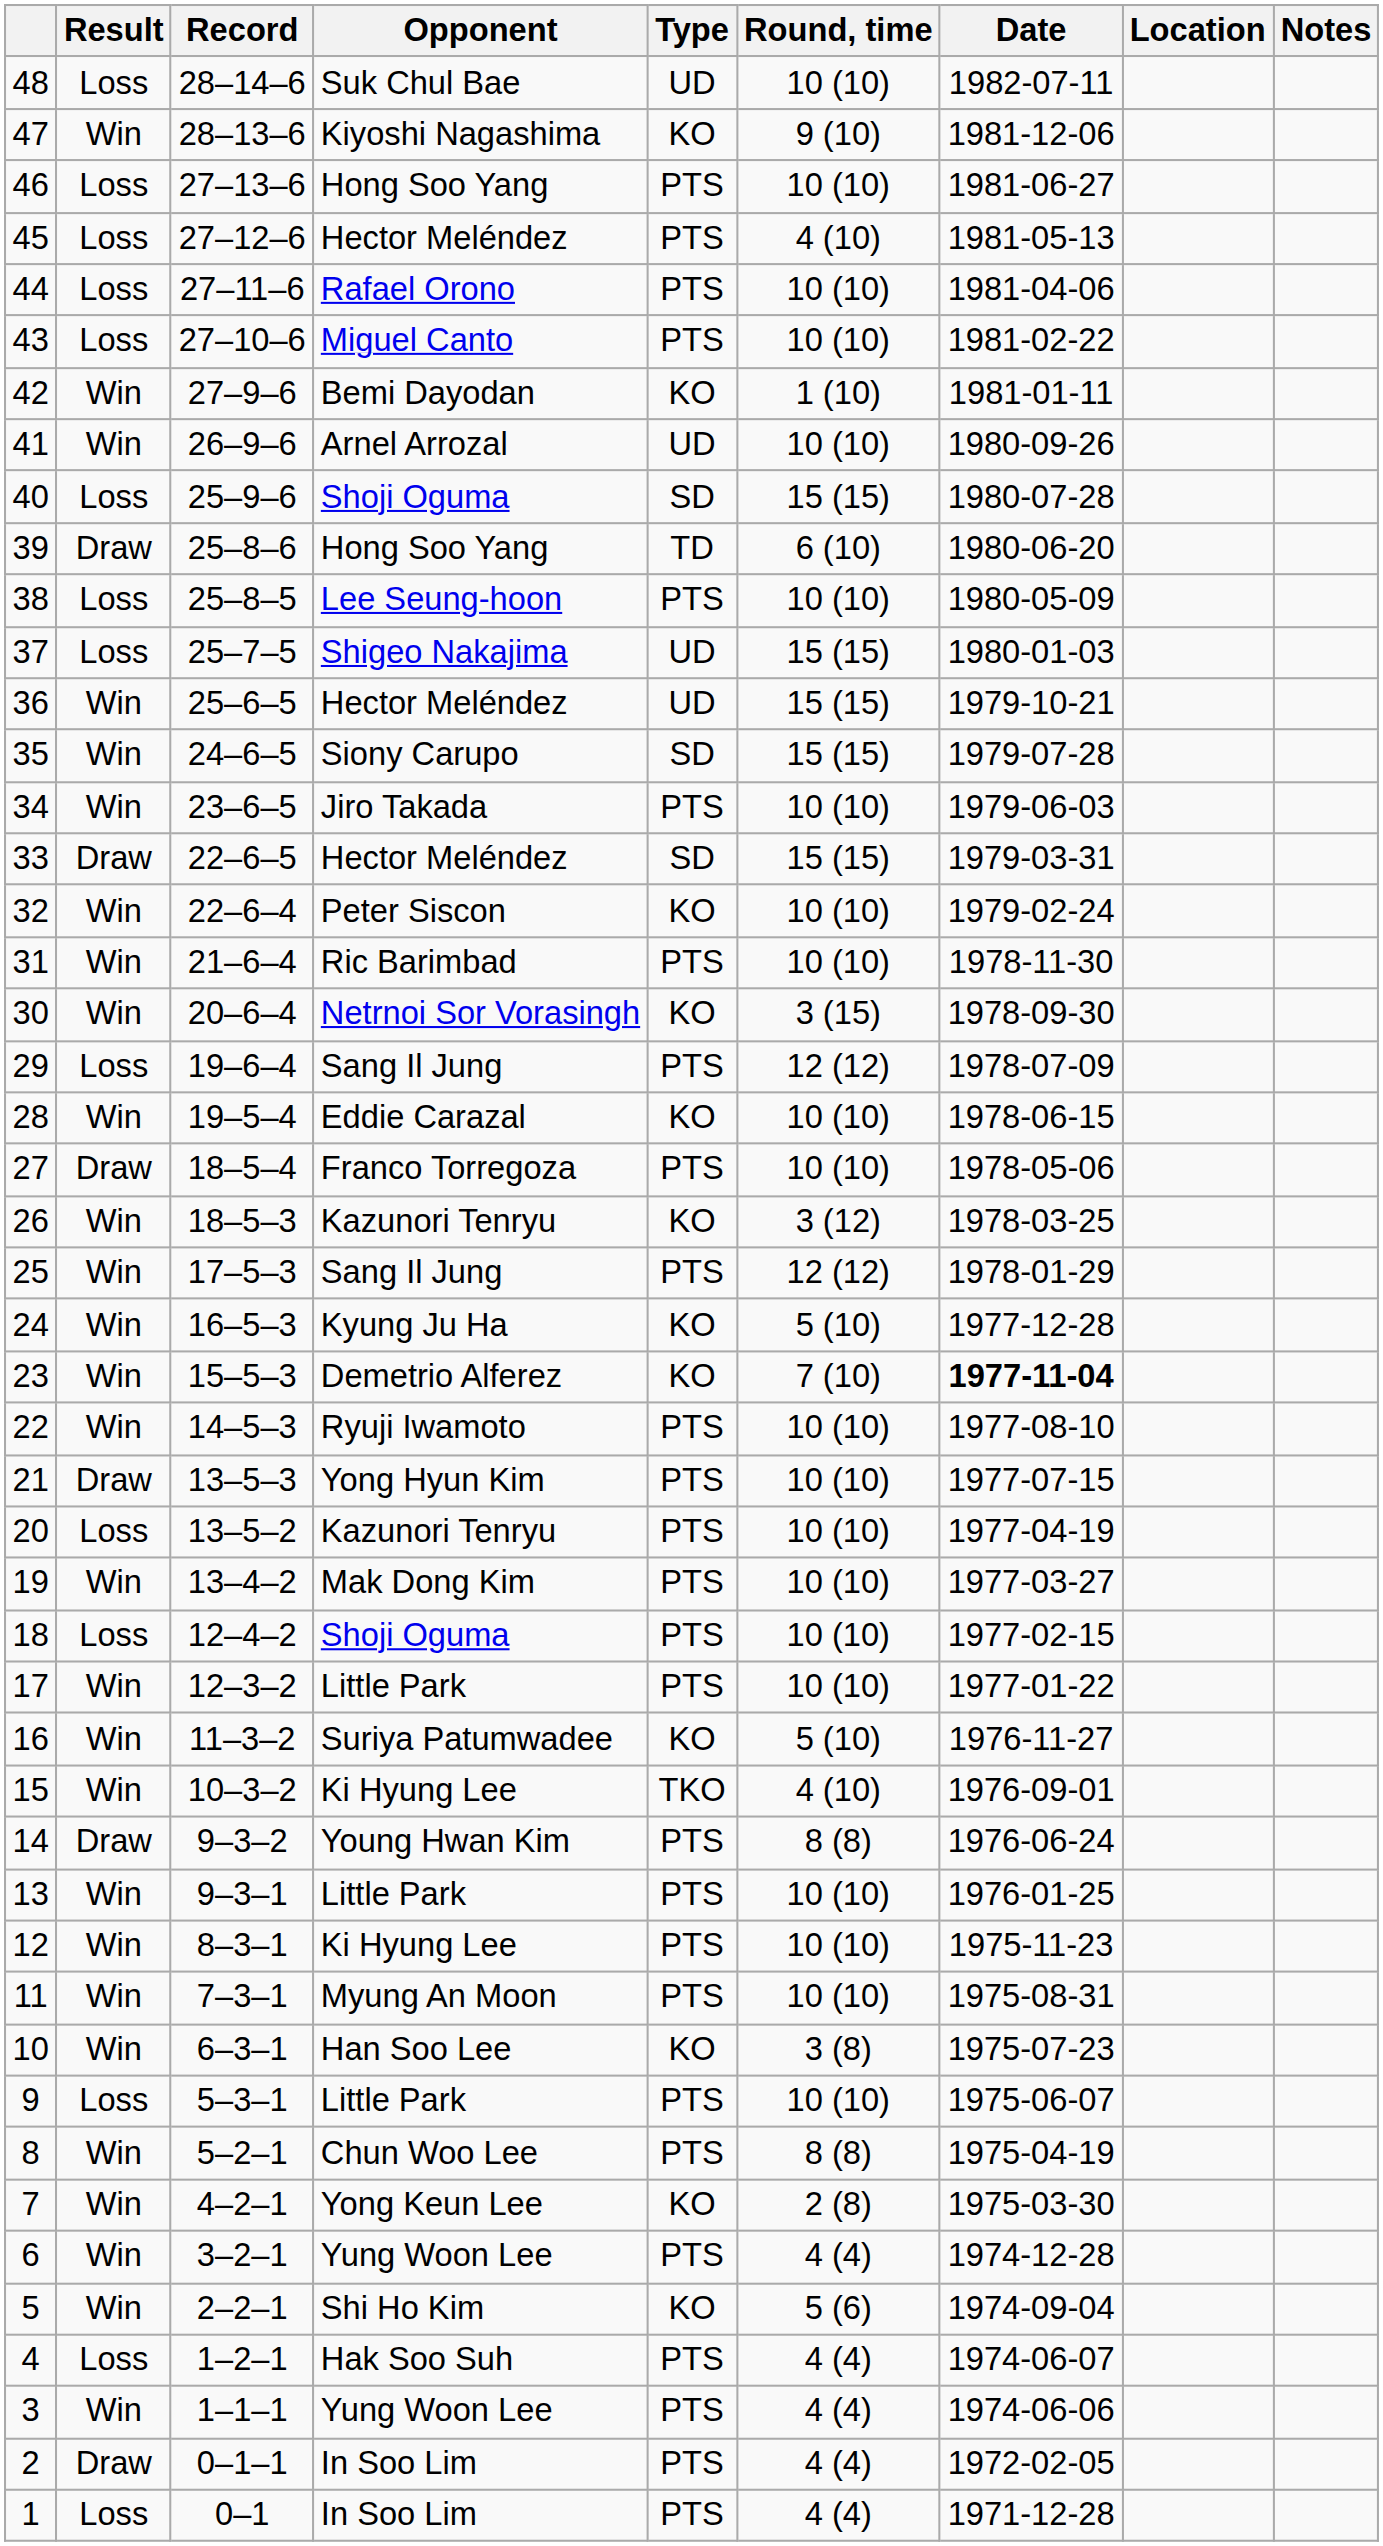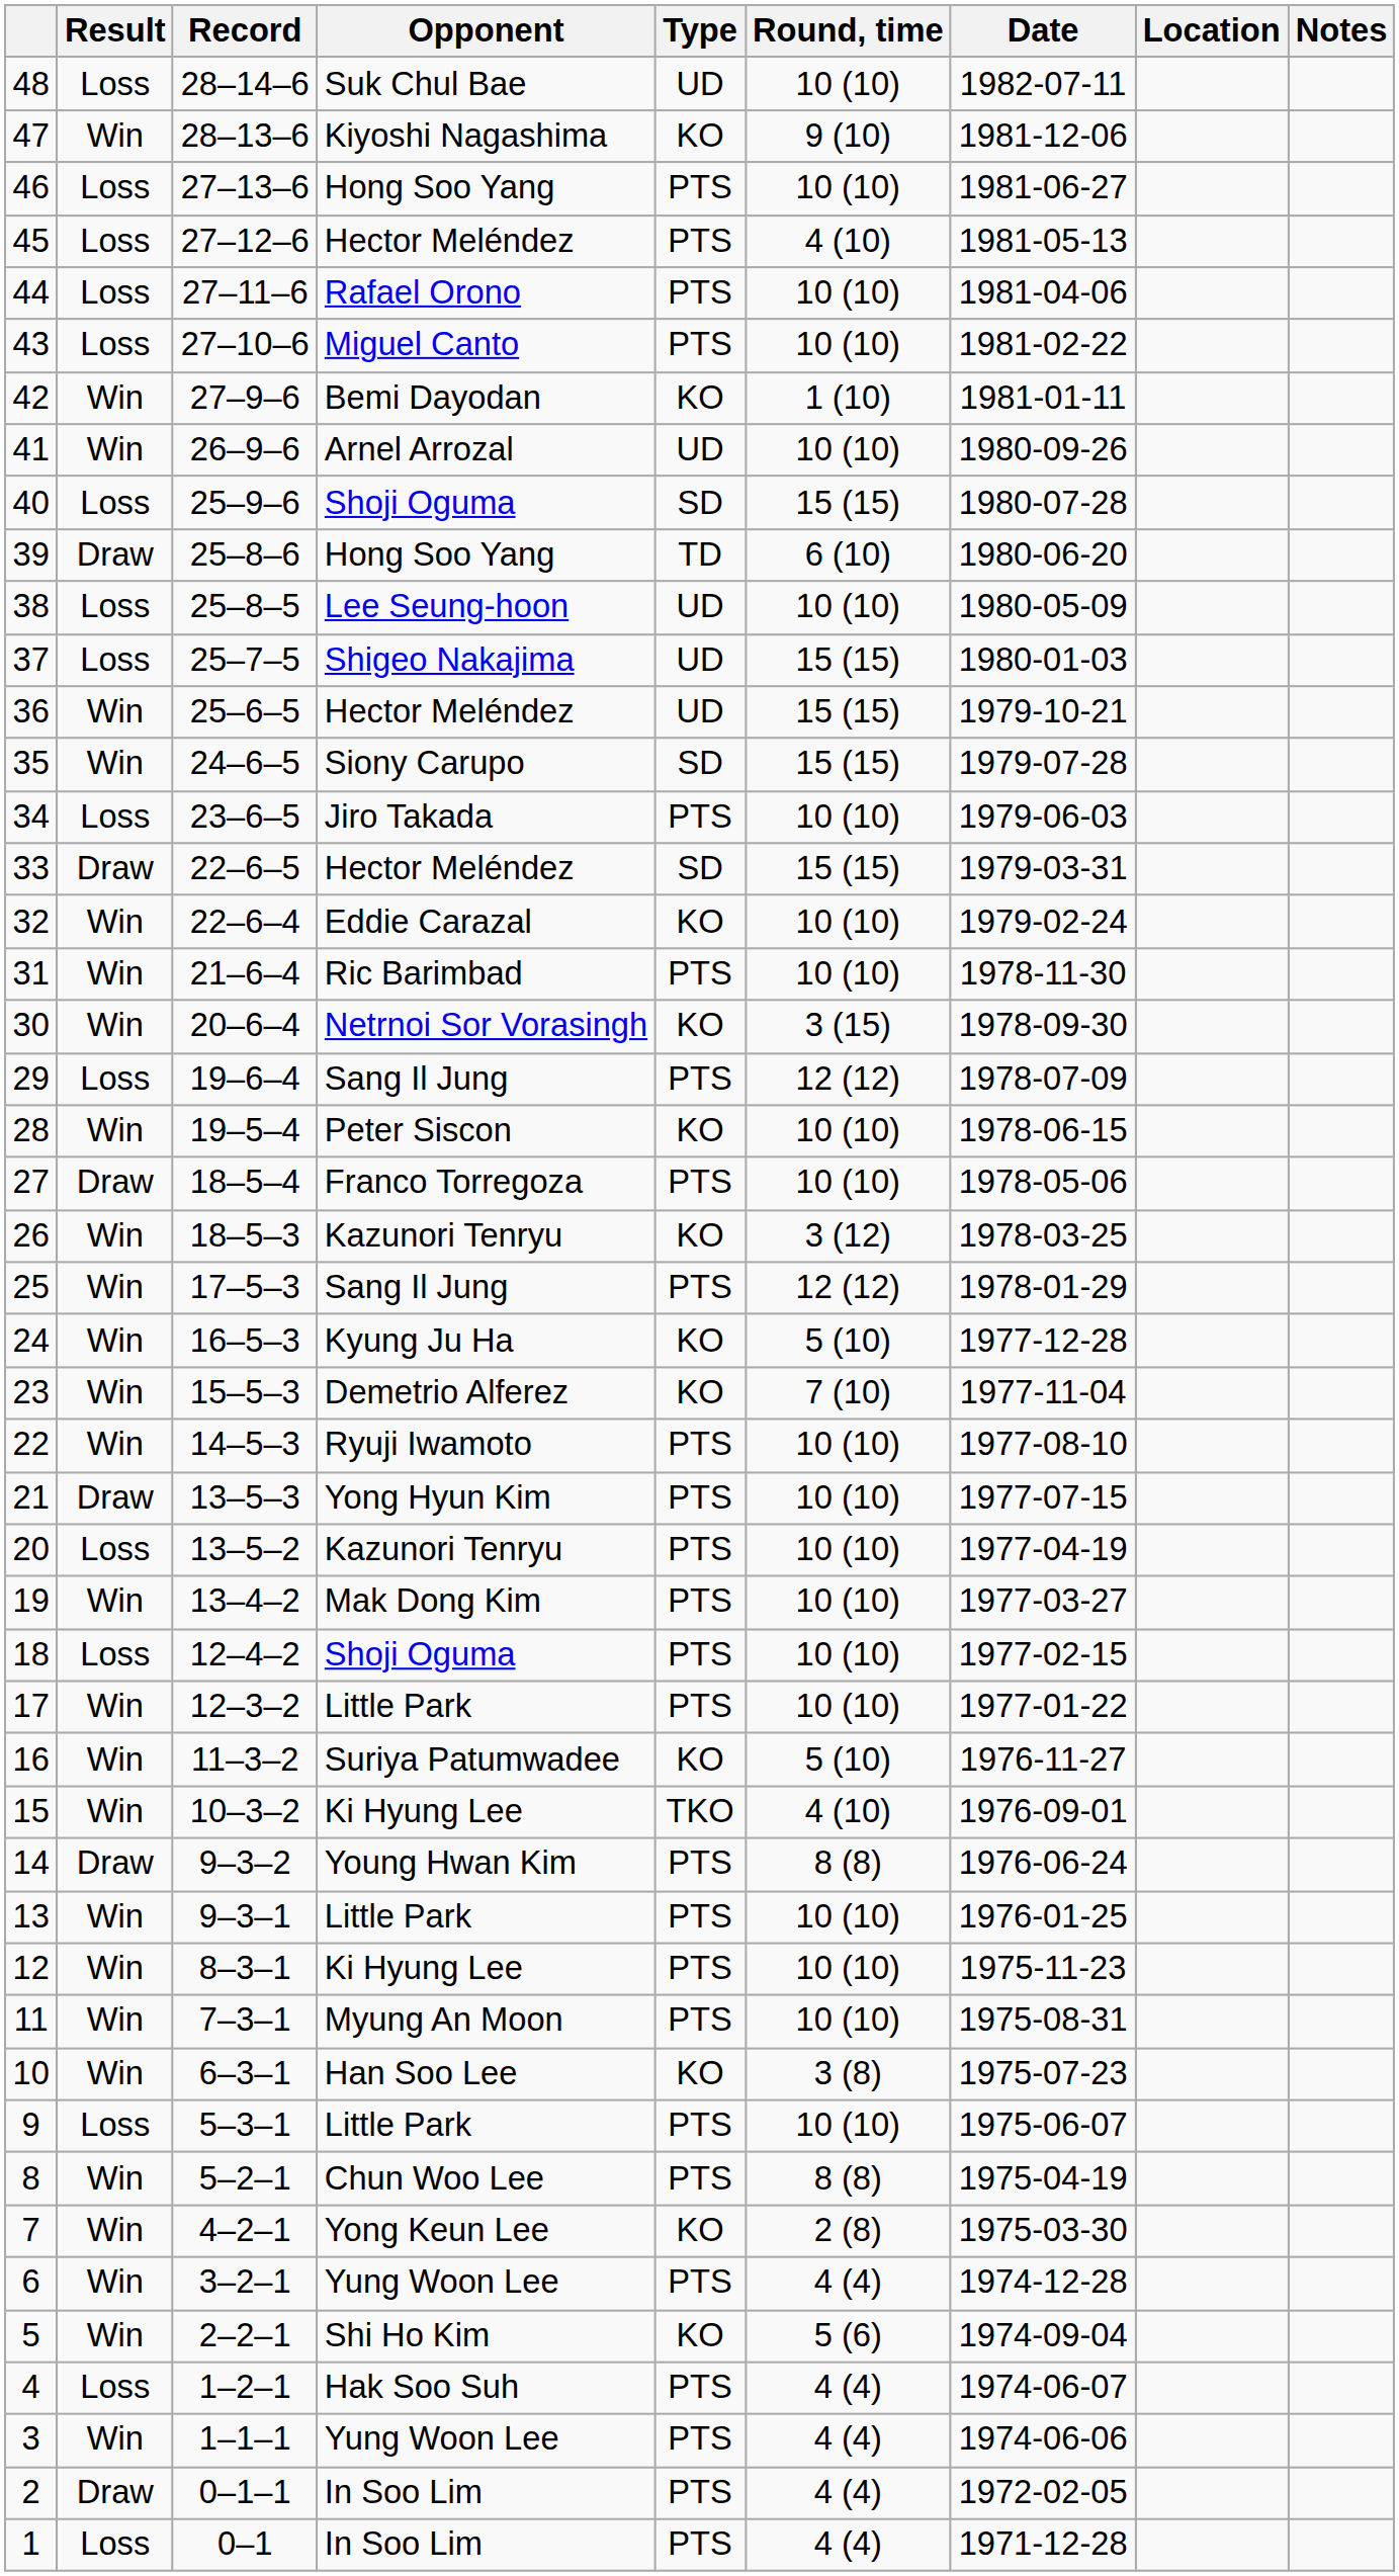 <table class=wikitable style=text-align:center>
 <tr>
 <th></th>
 <th>Result</th>
 <th>Record</th>
 <th>Opponent</th>
 <th>Type</th>
 <th>Round, time</th>
 <th>Date</th>
 <th>Location</th>
 <th>Notes</th>
 </tr>
 <tr>
 <td>48</td>
 <td>Loss</td>
 <td>28–14–6</td>
 <td align=left>Suk Chul Bae</td>
 <td>UD</td>
 <td>10 (10)</td>
 <td>1982-07-11</td>
 <td align=left></td>
 <td align=left></td>
 </tr>
 <tr>
 <td>47</td>
 <td>Win</td>
 <td>28–13–6</td>
 <td align=left>Kiyoshi Nagashima</td>
 <td>KO</td>
 <td>9 (10)</td>
 <td>1981-12-06</td>
 <td align=left></td>
 <td align=left></td>
 </tr>
 <tr>
 <td>46</td>
 <td>Loss</td>
 <td>27–13–6</td>
 <td align=left>Hong Soo Yang</td>
 <td>PTS</td>
 <td>10 (10)</td>
 <td>1981-06-27</td>
 <td align=left></td>
 <td align=left></td>
 </tr>
 <tr>
 <td>45</td>
 <td>Loss</td>
 <td>27–12–6</td>
 <td align=left>Hector Meléndez</td>
 <td>PTS</td>
 <td>4 (10)</td>
 <td>1981-05-13</td>
 <td align=left></td>
 <td align=left></td>
 </tr>
 <tr>
 <td>44</td>
 <td>Loss</td>
 <td>27–11–6</td>
 <td align=left><a href='#'>Rafael Orono</a></td>
 <td>PTS</td>
 <td>10 (10)</td>
 <td>1981-04-06</td>
 <td align=left></td>
 <td align=left></td>
 </tr>
 <tr>
 <td>43</td>
 <td>Loss</td>
 <td>27–10–6</td>
 <td align=left><a href='#'>Miguel Canto</a></td>
 <td>PTS</td>
 <td>10 (10)</td>
 <td>1981-02-22</td>
 <td align=left></td>
 <td align=left></td>
 </tr>
 <tr>
 <td>42</td>
 <td>Win</td>
 <td>27–9–6</td>
 <td align=left>Bemi Dayodan</td>
 <td>KO</td>
 <td>1 (10)</td>
 <td>1981-01-11</td>
 <td align=left></td>
 <td align=left></td>
 </tr>
 <tr>
 <td>41</td>
 <td>Win</td>
 <td>26–9–6</td>
 <td align=left>Arnel Arrozal</td>
 <td>UD</td>
 <td>10 (10)</td>
 <td>1980-09-26</td>
 <td align=left></td>
 <td align=left></td>
 </tr>
 <tr>
 <td>40</td>
 <td>Loss</td>
 <td>25–9–6</td>
 <td align=left><a href='#'>Shoji Oguma</a></td>
 <td>SD</td>
 <td>15 (15)</td>
 <td>1980-07-28</td>
 <td align=left></td>
 <td align=left></td>
 </tr>
 <tr>
 <td>39</td>
 <td>Draw</td>
 <td>25–8–6</td>
 <td align=left>Hong Soo Yang</td>
 <td>TD</td>
 <td>6 (10)</td>
 <td>1980-06-20</td>
 <td align=left></td>
 <td align=left></td>
 </tr>
 <tr>
 <td>38</td>
 <td>Loss</td>
 <td>25–8–5</td>
 <td align=left><a href='#'>Lee Seung-hoon</a></td>
-<td>PTS</td>
+<td>UD</td>
 <td>10 (10)</td>
 <td>1980-05-09</td>
 <td align=left></td>
 <td align=left></td>
 </tr>
 <tr>
 <td>37</td>
 <td>Loss</td>
 <td>25–7–5</td>
 <td align=left><a href='#'>Shigeo Nakajima</a></td>
 <td>UD</td>
 <td>15 (15)</td>
 <td>1980-01-03</td>
 <td align=left></td>
 <td align=left></td>
 </tr>
 <tr>
 <td>36</td>
 <td>Win</td>
 <td>25–6–5</td>
 <td align=left>Hector Meléndez</td>
 <td>UD</td>
 <td>15 (15)</td>
 <td>1979-10-21</td>
 <td align=left></td>
 <td align=left></td>
 </tr>
 <tr>
 <td>35</td>
 <td>Win</td>
 <td>24–6–5</td>
 <td align=left>Siony Carupo</td>
 <td>SD</td>
 <td>15 (15)</td>
 <td>1979-07-28</td>
 <td align=left></td>
 <td align=left></td>
 </tr>
 <tr>
 <td>34</td>
-<td>Win</td>
+<td>Loss</td>
 <td>23–6–5</td>
 <td align=left>Jiro Takada</td>
 <td>PTS</td>
 <td>10 (10)</td>
 <td>1979-06-03</td>
 <td align=left></td>
 <td align=left></td>
 </tr>
 <tr>
 <td>33</td>
 <td>Draw</td>
 <td>22–6–5</td>
 <td align=left>Hector Meléndez</td>
 <td>SD</td>
 <td>15 (15)</td>
 <td>1979-03-31</td>
 <td align=left></td>
 <td align=left></td>
 </tr>
 <tr>
 <td>32</td>
 <td>Win</td>
 <td>22–6–4</td>
-<td align=left>Peter Siscon</td>
+<td align=left>Eddie Carazal</td>
 <td>KO</td>
 <td>10 (10)</td>
 <td>1979-02-24</td>
 <td align=left></td>
 <td align=left></td>
 </tr>
 <tr>
 <td>31</td>
 <td>Win</td>
 <td>21–6–4</td>
 <td align=left>Ric Barimbad</td>
 <td>PTS</td>
 <td>10 (10)</td>
 <td>1978-11-30</td>
 <td align=left></td>
 <td align=left></td>
 </tr>
 <tr>
 <td>30</td>
 <td>Win</td>
 <td>20–6–4</td>
 <td align=left><a href='#'>Netrnoi Sor Vorasingh</a></td>
 <td>KO</td>
 <td>3 (15)</td>
 <td>1978-09-30</td>
 <td align=left></td>
 <td align=left></td>
 </tr>
 <tr>
 <td>29</td>
 <td>Loss</td>
 <td>19–6–4</td>
 <td align=left>Sang Il Jung</td>
 <td>PTS</td>
 <td>12 (12)</td>
 <td>1978-07-09</td>
 <td align=left></td>
 <td align=left></td>
 </tr>
 <tr>
 <td>28</td>
 <td>Win</td>
 <td>19–5–4</td>
-<td align=left>Eddie Carazal</td>
+<td align=left>Peter Siscon</td>
 <td>KO</td>
 <td>10 (10)</td>
 <td>1978-06-15</td>
 <td align=left></td>
 <td align=left></td>
 </tr>
 <tr>
 <td>27</td>
 <td>Draw</td>
 <td>18–5–4</td>
 <td align=left>Franco Torregoza</td>
 <td>PTS</td>
 <td>10 (10)</td>
 <td>1978-05-06</td>
 <td align=left></td>
 <td align=left></td>
 </tr>
 <tr>
 <td>26</td>
 <td>Win</td>
 <td>18–5–3</td>
 <td align=left>Kazunori Tenryu</td>
 <td>KO</td>
 <td>3 (12)</td>
 <td>1978-03-25</td>
 <td align=left></td>
 <td align=left></td>
 </tr>
 <tr>
 <td>25</td>
 <td>Win</td>
 <td>17–5–3</td>
 <td align=left>Sang Il Jung</td>
 <td>PTS</td>
 <td>12 (12)</td>
 <td>1978-01-29</td>
 <td align=left></td>
 <td align=left></td>
 </tr>
 <tr>
 <td>24</td>
 <td>Win</td>
 <td>16–5–3</td>
 <td align=left>Kyung Ju Ha</td>
 <td>KO</td>
 <td>5 (10)</td>
 <td>1977-12-28</td>
 <td align=left></td>
 <td align=left></td>
 </tr>
 <tr>
 <td>23</td>
 <td>Win</td>
 <td>15–5–3</td>
 <td align=left>Demetrio Alferez</td>
 <td>KO</td>
 <td>7 (10)</td>
-<td><strong>1977-11-04</strong></td>
+<td>1977-11-04</td>
 <td align=left></td>
 <td align=left></td>
 </tr>
 <tr>
 <td>22</td>
 <td>Win</td>
 <td>14–5–3</td>
 <td align=left>Ryuji Iwamoto</td>
 <td>PTS</td>
 <td>10 (10)</td>
 <td>1977-08-10</td>
 <td align=left></td>
 <td align=left></td>
 </tr>
 <tr>
 <td>21</td>
 <td>Draw</td>
 <td>13–5–3</td>
 <td align=left>Yong Hyun Kim</td>
 <td>PTS</td>
 <td>10 (10)</td>
 <td>1977-07-15</td>
 <td align=left></td>
 <td align=left></td>
 </tr>
 <tr>
 <td>20</td>
 <td>Loss</td>
 <td>13–5–2</td>
 <td align=left>Kazunori Tenryu</td>
 <td>PTS</td>
 <td>10 (10)</td>
 <td>1977-04-19</td>
 <td align=left></td>
 <td align=left></td>
 </tr>
 <tr>
 <td>19</td>
 <td>Win</td>
 <td>13–4–2</td>
 <td align=left>Mak Dong Kim</td>
 <td>PTS</td>
 <td>10 (10)</td>
 <td>1977-03-27</td>
 <td align=left></td>
 <td align=left></td>
 </tr>
 <tr>
 <td>18</td>
 <td>Loss</td>
 <td>12–4–2</td>
 <td align=left><a href='#'>Shoji Oguma</a></td>
 <td>PTS</td>
 <td>10 (10)</td>
 <td>1977-02-15</td>
 <td align=left></td>
 <td align=left></td>
 </tr>
 <tr>
 <td>17</td>
 <td>Win</td>
 <td>12–3–2</td>
 <td align=left>Little Park</td>
 <td>PTS</td>
 <td>10 (10)</td>
 <td>1977-01-22</td>
 <td align=left></td>
 <td align=left></td>
 </tr>
 <tr>
 <td>16</td>
 <td>Win</td>
 <td>11–3–2</td>
 <td align=left>Suriya Patumwadee</td>
 <td>KO</td>
 <td>5 (10)</td>
 <td>1976-11-27</td>
 <td align=left></td>
 <td align=left></td>
 </tr>
 <tr>
 <td>15</td>
 <td>Win</td>
 <td>10–3–2</td>
 <td align=left>Ki Hyung Lee</td>
 <td>TKO</td>
 <td>4 (10)</td>
 <td>1976-09-01</td>
 <td align=left></td>
 <td align=left></td>
 </tr>
 <tr>
 <td>14</td>
 <td>Draw</td>
 <td>9–3–2</td>
 <td align=left>Young Hwan Kim</td>
 <td>PTS</td>
 <td>8 (8)</td>
 <td>1976-06-24</td>
 <td align=left></td>
 <td align=left></td>
 </tr>
 <tr>
 <td>13</td>
 <td>Win</td>
 <td>9–3–1</td>
 <td align=left>Little Park</td>
 <td>PTS</td>
 <td>10 (10)</td>
 <td>1976-01-25</td>
 <td align=left></td>
 <td align=left></td>
 </tr>
 <tr>
 <td>12</td>
 <td>Win</td>
 <td>8–3–1</td>
 <td align=left>Ki Hyung Lee</td>
 <td>PTS</td>
 <td>10 (10)</td>
 <td>1975-11-23</td>
 <td align=left></td>
 <td align=left></td>
 </tr>
 <tr>
 <td>11</td>
 <td>Win</td>
 <td>7–3–1</td>
 <td align=left>Myung An Moon</td>
 <td>PTS</td>
 <td>10 (10)</td>
 <td>1975-08-31</td>
 <td align=left></td>
 <td align=left></td>
 </tr>
 <tr>
 <td>10</td>
 <td>Win</td>
 <td>6–3–1</td>
 <td align=left>Han Soo Lee</td>
 <td>KO</td>
 <td>3 (8)</td>
 <td>1975-07-23</td>
 <td align=left></td>
 <td align=left></td>
 </tr>
 <tr>
 <td>9</td>
 <td>Loss</td>
 <td>5–3–1</td>
 <td align=left>Little Park</td>
 <td>PTS</td>
 <td>10 (10)</td>
 <td>1975-06-07</td>
 <td align=left></td>
 <td align=left></td>
 </tr>
 <tr>
 <td>8</td>
 <td>Win</td>
 <td>5–2–1</td>
 <td align=left>Chun Woo Lee</td>
 <td>PTS</td>
 <td>8 (8)</td>
 <td>1975-04-19</td>
 <td align=left></td>
 <td align=left></td>
 </tr>
 <tr>
 <td>7</td>
 <td>Win</td>
 <td>4–2–1</td>
 <td align=left>Yong Keun Lee</td>
 <td>KO</td>
 <td>2 (8)</td>
 <td>1975-03-30</td>
 <td align=left></td>
 <td align=left></td>
 </tr>
 <tr>
 <td>6</td>
 <td>Win</td>
 <td>3–2–1</td>
 <td align=left>Yung Woon Lee</td>
 <td>PTS</td>
 <td>4 (4)</td>
 <td>1974-12-28</td>
 <td align=left></td>
 <td align=left></td>
 </tr>
 <tr>
 <td>5</td>
 <td>Win</td>
 <td>2–2–1</td>
 <td align=left>Shi Ho Kim</td>
 <td>KO</td>
 <td>5 (6)</td>
 <td>1974-09-04</td>
 <td align=left></td>
 <td align=left></td>
 </tr>
 <tr>
 <td>4</td>
 <td>Loss</td>
 <td>1–2–1</td>
 <td align=left>Hak Soo Suh</td>
 <td>PTS</td>
 <td>4 (4)</td>
 <td>1974-06-07</td>
 <td align=left></td>
 <td align=left></td>
 </tr>
 <tr>
 <td>3</td>
 <td>Win</td>
 <td>1–1–1</td>
 <td align=left>Yung Woon Lee</td>
 <td>PTS</td>
 <td>4 (4)</td>
 <td>1974-06-06</td>
 <td align=left></td>
 <td align=left></td>
 </tr>
 <tr>
 <td>2</td>
 <td>Draw</td>
 <td>0–1–1</td>
 <td align=left>In Soo Lim</td>
 <td>PTS</td>
 <td>4 (4)</td>
 <td>1972-02-05</td>
 <td align=left></td>
 <td align=left></td>
 </tr>
 <tr>
 <td>1</td>
 <td>Loss</td>
 <td>0–1</td>
 <td align=left>In Soo Lim</td>
 <td>PTS</td>
 <td>4 (4)</td>
 <td>1971-12-28</td>
 <td align=left></td>
 <td align=left></td>
 </tr>
 </table>
